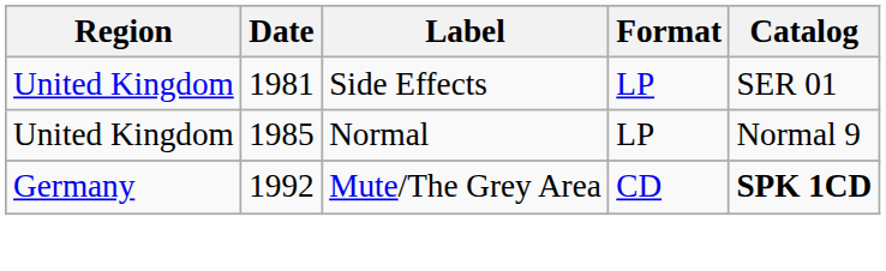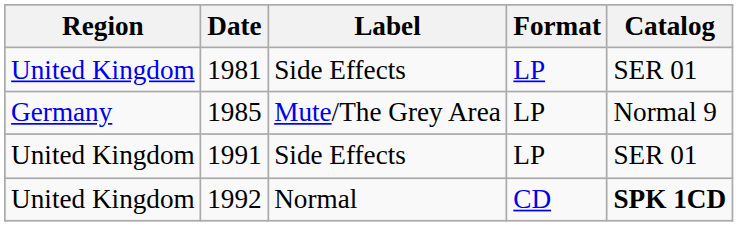 <table class="wikitable">
 <tr>
 <th>Region</th>
 <th>Date</th>
 <th>Label</th>
 <th>Format</th>
 <th>Catalog</th>
 </tr>
 <tr>
 <td><a href='#'>United Kingdom</a></td>
 <td>1981</td>
 <td>Side Effects</td>
 <td><a href='#'>LP</a></td>
 <td>SER 01</td>
 </tr>
 <tr>
-<td>United Kingdom</td>
+<td><a href='#'>Germany</a></td>
 <td>1985</td>
-<td>Normal</td>
+<td><a href='#'>Mute</a>/The Grey Area</td>
 <td>LP</td>
 <td>Normal 9</td>
 </tr>
 <tr>
-<td><a href='#'>Germany</a></td>
+<td>United Kingdom</td>
+<td>1991</td>
+<td>Side Effects</td>
+<td>LP</td>
+<td>SER 01</td>
+</tr>
+<tr>
+<td>United Kingdom</td>
 <td>1992</td>
-<td><a href='#'>Mute</a>/The Grey Area</td>
+<td>Normal</td>
 <td><a href='#'>CD</a></td>
 <td><strong>SPK 1CD</strong></td>
 </tr>
 </table>
